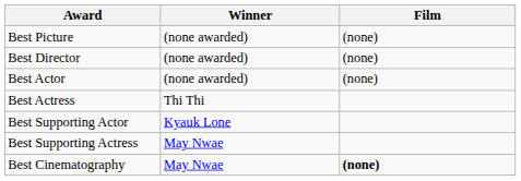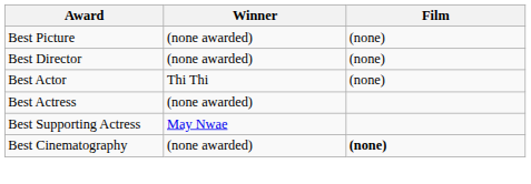 <table class="wikitable">
 <tr>
 <th width="200"><strong>Award</strong></th>
 <th width="250"><strong>Winner</strong></th>
 <th width="250"><strong>Film</strong></th>
 </tr>
 <tr>
 <td>Best Picture</td>
 <td>(none awarded)</td>
 <td>(none)</td>
 </tr>
 <tr>
 <td>Best Director</td>
 <td>(none awarded)</td>
 <td>(none)</td>
 </tr>
 <tr>
 <td>Best Actor</td>
-<td>(none awarded)</td>
+<td>Thi Thi</td>
 <td>(none)</td>
 </tr>
 <tr>
 <td>Best Actress</td>
-<td>Thi Thi</td>
-<td></td>
-</tr>
-<tr>
-<td>Best Supporting Actor</td>
-<td><a href='#'>Kyauk Lone</a></td>
+<td>(none awarded)</td>
 <td></td>
 </tr>
 <tr>
 <td>Best Supporting Actress</td>
 <td><a href='#'>May Nwae</a></td>
 <td></td>
 </tr>
 <tr>
 <td>Best Cinematography</td>
-<td><a href='#'>May Nwae</a></td>
+<td>(none awarded)</td>
 <td><strong>(none)</strong></td>
 </tr>
 </table>
